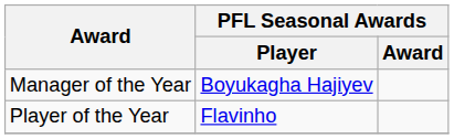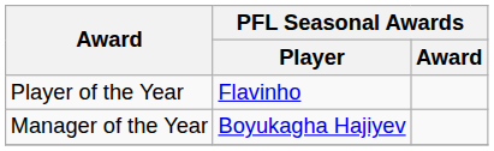 <table class="wikitable">
 <tr>
 <th rowspan="2">Award</th>
 <th colspan="2">PFL Seasonal Awards</th>
 </tr>
 <tr>
 <th>Player</th>
 <th>Award</th>
 </tr>
 <tr>
+<td>Player of the Year</td>
+<td> <a href='#'>Flavinho</a></td>
+<td></td>
+</tr>
+<tr>
 <td>Manager of the Year</td>
 <td> <a href='#'>Boyukagha Hajiyev</a></td>
 <td></td>
 </tr>
 <tr>
-<td>Player of the Year</td>
-<td> <a href='#'>Flavinho</a></td>
-<td></td>
-</tr>
-<tr>
 </tr>
 </table>
